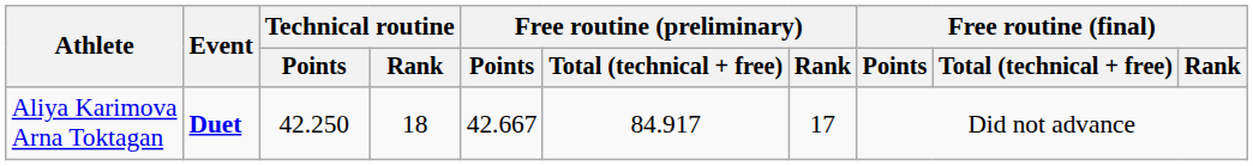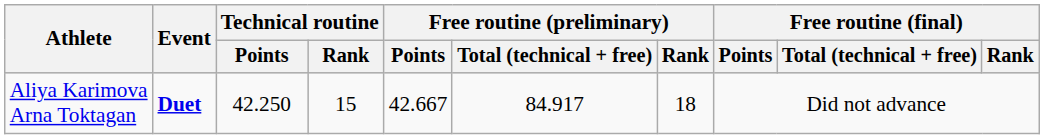 <table class="wikitable" style="font-size:90%">
 <tr>
 <th rowspan="2">Athlete</th>
 <th rowspan="2">Event</th>
 <th colspan=2>Technical routine</th>
 <th colspan=3>Free routine (preliminary)</th>
 <th colspan=3>Free routine (final)</th>
 </tr>
 <tr style="font-size:95%">
 <th>Points</th>
 <th>Rank</th>
 <th>Points</th>
 <th>Total (technical + free)</th>
 <th>Rank</th>
 <th>Points</th>
 <th>Total (technical + free)</th>
 <th>Rank</th>
 </tr>
 <tr align=center>
 <td align=left><a href='#'>Aliya Karimova</a><br><a href='#'>Arna Toktagan</a></td>
 <td align=left><strong><a href='#'>Duet</a></strong></td>
 <td>42.250</td>
-<td>18</td>
+<td>15</td>
 <td>42.667</td>
 <td>84.917</td>
-<td>17</td>
+<td>18</td>
 <td colspan=3>Did not advance</td>
 </tr>
 </table>
